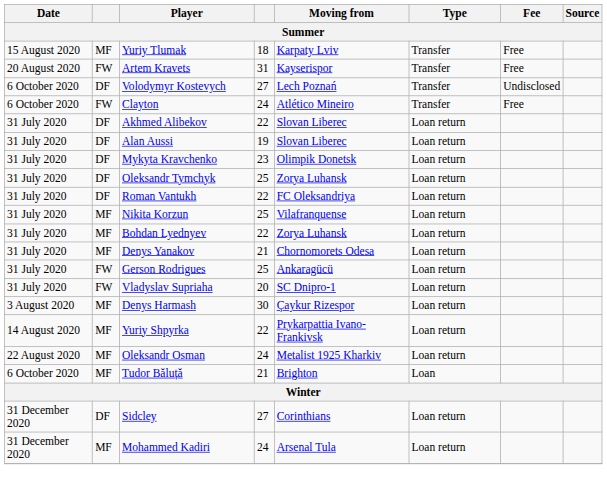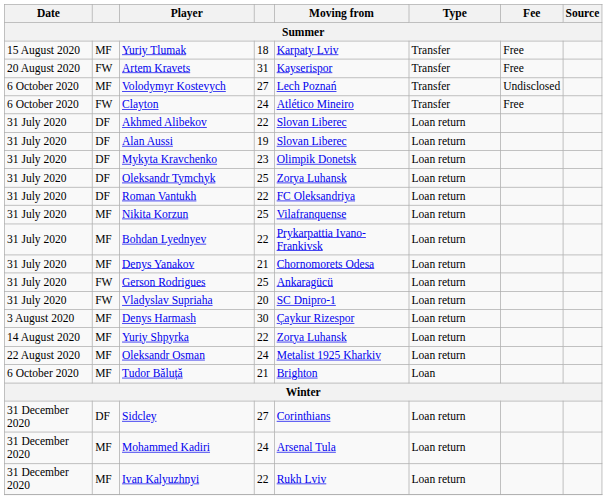 <table class="wikitable sortable">
 <tr>
 <th style="width:115px;">Date</th>
 <th style="width:30px;"></th>
 <th style="width:180px;">Player</th>
 <th style="width:20px;"></th>
 <th style="width:180px;">Moving from</th>
 <th style="width:120px;" class="unsortable">Type</th>
 <th style="width:75px;" class="unsortable">Fee</th>
 <th style="width:20px;">Source</th>
 </tr>
 <tr>
 <th colspan=8>Summer</th>
 </tr>
 <tr>
 <td>15 August 2020</td>
 <td>MF</td>
 <td> <a href='#'>Yuriy Tlumak</a></td>
 <td>18</td>
 <td> <a href='#'>Karpaty Lviv</a></td>
 <td>Transfer</td>
 <td>Free</td>
 <td></td>
 </tr>
 <tr>
 <td>20 August 2020</td>
 <td>FW</td>
 <td> <a href='#'>Artem Kravets</a></td>
 <td>31</td>
 <td> <a href='#'>Kayserispor</a></td>
 <td>Transfer</td>
 <td>Free</td>
 <td></td>
 </tr>
 <tr>
 <td>6 October 2020</td>
-<td>DF</td>
+<td>MF</td>
 <td> <a href='#'>Volodymyr Kostevych</a></td>
 <td>27</td>
 <td> <a href='#'>Lech Poznań</a></td>
 <td>Transfer</td>
 <td>Undisclosed</td>
 <td></td>
 </tr>
 <tr>
 <td>6 October 2020</td>
 <td>FW</td>
 <td> <a href='#'>Clayton</a></td>
 <td>24</td>
 <td> <a href='#'>Atlético Mineiro</a></td>
 <td>Transfer</td>
 <td>Free</td>
 <td></td>
 </tr>
 <tr>
 <td>31 July 2020</td>
 <td>DF</td>
 <td> <a href='#'>Akhmed Alibekov</a></td>
 <td>22</td>
 <td> <a href='#'>Slovan Liberec</a></td>
 <td>Loan return</td>
 <td></td>
 <td></td>
 </tr>
 <tr>
 <td>31 July 2020</td>
 <td>DF</td>
 <td> <a href='#'>Alan Aussi</a></td>
 <td>19</td>
 <td> <a href='#'>Slovan Liberec</a></td>
 <td>Loan return</td>
 <td></td>
 <td></td>
 </tr>
 <tr>
 <td>31 July 2020</td>
 <td>DF</td>
 <td> <a href='#'>Mykyta Kravchenko</a></td>
 <td>23</td>
 <td> <a href='#'>Olimpik Donetsk</a></td>
 <td>Loan return</td>
 <td></td>
 <td></td>
 </tr>
 <tr>
 <td>31 July 2020</td>
 <td>DF</td>
 <td> <a href='#'>Oleksandr Tymchyk</a></td>
 <td>25</td>
 <td> <a href='#'>Zorya Luhansk</a></td>
 <td>Loan return</td>
 <td></td>
 <td></td>
 </tr>
 <tr>
 <td>31 July 2020</td>
 <td>DF</td>
 <td> <a href='#'>Roman Vantukh</a></td>
 <td>22</td>
 <td> <a href='#'>FC Oleksandriya</a></td>
 <td>Loan return</td>
 <td></td>
 <td></td>
 </tr>
 <tr>
 <td>31 July 2020</td>
 <td>MF</td>
 <td> <a href='#'>Nikita Korzun</a></td>
 <td>25</td>
 <td> <a href='#'>Vilafranquense</a></td>
 <td>Loan return</td>
 <td></td>
 <td></td>
 </tr>
 <tr>
 <td>31 July 2020</td>
 <td>MF</td>
 <td> <a href='#'>Bohdan Lyednyev</a></td>
 <td>22</td>
-<td> <a href='#'>Zorya Luhansk</a></td>
+<td> <a href='#'>Prykarpattia Ivano-Frankivsk</a></td>
 <td>Loan return</td>
 <td></td>
 <td></td>
 </tr>
 <tr>
 <td>31 July 2020</td>
 <td>MF</td>
 <td> <a href='#'>Denys Yanakov</a></td>
 <td>21</td>
 <td> <a href='#'>Chornomorets Odesa</a></td>
 <td>Loan return</td>
 <td></td>
 <td></td>
 </tr>
 <tr>
 <td>31 July 2020</td>
 <td>FW</td>
 <td> <a href='#'>Gerson Rodrigues</a></td>
 <td>25</td>
 <td> <a href='#'>Ankaragücü</a></td>
 <td>Loan return</td>
 <td></td>
 <td></td>
 </tr>
 <tr>
 <td>31 July 2020</td>
 <td>FW</td>
 <td> <a href='#'>Vladyslav Supriaha</a></td>
 <td>20</td>
 <td> <a href='#'>SC Dnipro-1</a></td>
 <td>Loan return</td>
 <td></td>
 <td></td>
 </tr>
 <tr>
 <td>3 August 2020</td>
 <td>MF</td>
 <td> <a href='#'>Denys Harmash</a></td>
 <td>30</td>
 <td> <a href='#'>Çaykur Rizespor</a></td>
 <td>Loan return</td>
 <td></td>
 <td></td>
 </tr>
 <tr>
 <td>14 August 2020</td>
 <td>MF</td>
 <td> <a href='#'>Yuriy Shpyrka</a></td>
 <td>22</td>
-<td> <a href='#'>Prykarpattia Ivano-Frankivsk</a></td>
+<td> <a href='#'>Zorya Luhansk</a></td>
 <td>Loan return</td>
 <td></td>
 <td></td>
 </tr>
 <tr>
 <td>22 August 2020</td>
 <td>MF</td>
 <td> <a href='#'>Oleksandr Osman</a></td>
 <td>24</td>
 <td> <a href='#'>Metalist 1925 Kharkiv</a></td>
 <td>Loan return</td>
 <td></td>
 <td></td>
 </tr>
 <tr>
 <td>6 October 2020</td>
 <td>MF</td>
 <td> <a href='#'>Tudor Băluță</a></td>
 <td>21</td>
 <td> <a href='#'>Brighton</a></td>
 <td>Loan</td>
 <td></td>
 <td></td>
 </tr>
 <tr>
 <th colspan=8>Winter</th>
 </tr>
 <tr>
 <td>31 December 2020</td>
 <td>DF</td>
 <td> <a href='#'>Sidcley</a></td>
 <td>27</td>
 <td> <a href='#'>Corinthians</a></td>
 <td>Loan return</td>
 <td></td>
 <td></td>
 </tr>
 <tr>
 <td>31 December 2020</td>
 <td>MF</td>
 <td> <a href='#'>Mohammed Kadiri</a></td>
 <td>24</td>
 <td> <a href='#'>Arsenal Tula</a></td>
 <td>Loan return</td>
 <td></td>
 <td></td>
 </tr>
 <tr>
+<td>31 December 2020</td>
+<td>MF</td>
+<td> <a href='#'>Ivan Kalyuzhnyi</a></td>
+<td>22</td>
+<td> <a href='#'>Rukh Lviv</a></td>
+<td>Loan return</td>
+<td></td>
+<td></td>
+</tr>
+<tr>
 </tr>
 </table>
